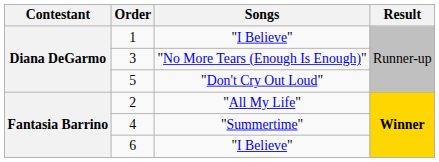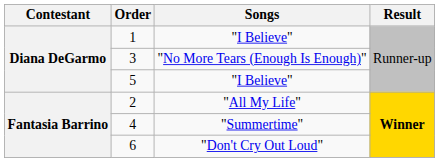 <table class="wikitable unsortable" style="text-align:center;">
 <tr>
 <th scope="col">Contestant</th>
 <th scope="col">Order</th>
 <th scope="col">Songs</th>
 <th scope="col">Result</th>
 </tr>
 <tr>
 <th rowspan="3" scope="row">Diana DeGarmo</th>
 <td>1</td>
 <td>"<a href='#'>I Believe</a>"</td>
 <td rowspan="3" bgcolor="silver">Runner-up</td>
 </tr>
 <tr>
 <td>3</td>
 <td>"<a href='#'>No More Tears (Enough Is Enough)</a>"</td>
 </tr>
 <tr>
 <td>5</td>
-<td>"<a href='#'>Don't Cry Out Loud</a>"</td>
+<td>"<a href='#'>I Believe</a>"</td>
 </tr>
 <tr>
 <th rowspan="3" scope="row">Fantasia Barrino</th>
 <td>2</td>
 <td>"<a href='#'>All My Life</a>"</td>
 <td rowspan="3" bgcolor="gold"><strong>Winner</strong></td>
 </tr>
 <tr>
 <td>4</td>
 <td>"<a href='#'>Summertime</a>"</td>
 </tr>
 <tr>
 <td>6</td>
-<td>"<a href='#'>I Believe</a>"</td>
+<td>"<a href='#'>Don't Cry Out Loud</a>"</td>
 </tr>
 </table>
